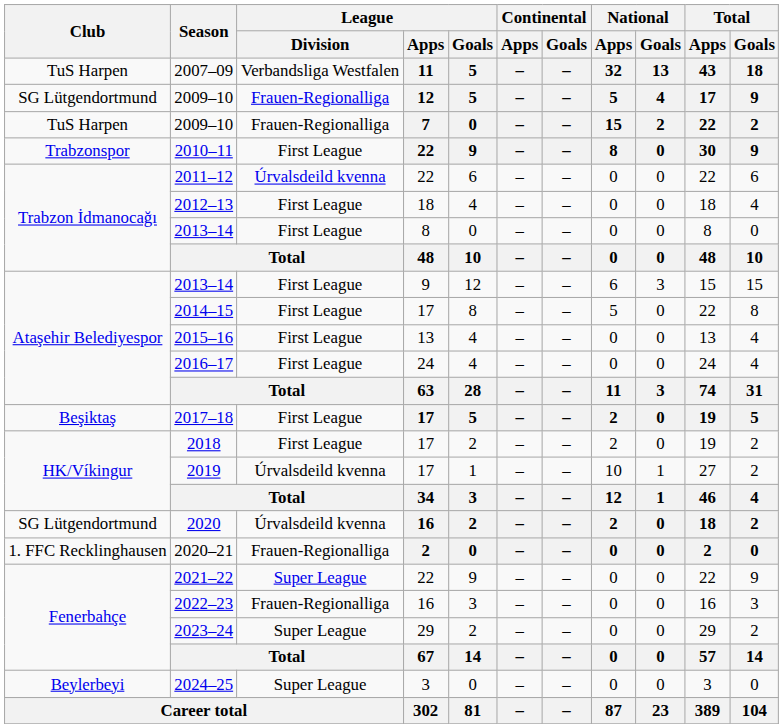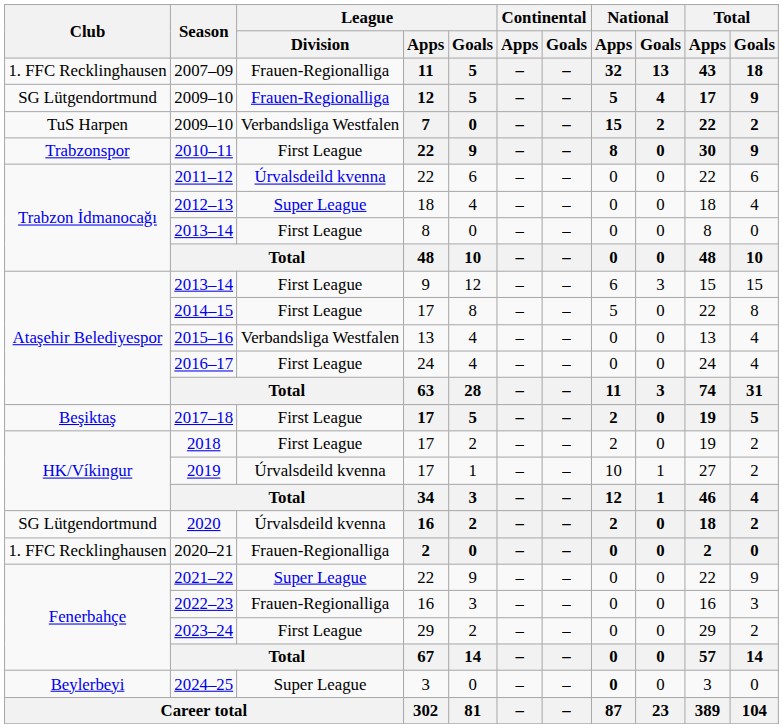 <table class="wikitable" style="text-align: center;">
 <tr>
 <th rowspan=2>Club</th>
 <th rowspan=2>Season</th>
 <th colspan=3>League</th>
 <th colspan=2>Continental</th>
 <th colspan=2>National</th>
 <th colspan=2>Total</th>
 </tr>
 <tr>
 <th>Division</th>
 <th>Apps</th>
 <th>Goals</th>
 <th>Apps</th>
 <th>Goals</th>
 <th>Apps</th>
 <th>Goals</th>
 <th>Apps</th>
 <th>Goals</th>
 </tr>
 <tr>
-<td>TuS Harpen</td>
+<td>1. FFC Recklinghausen</td>
 <td>2007–09</td>
-<td>Verbandsliga Westfalen</td>
+<td>Frauen-Regionalliga</td>
 <th>11</th>
 <th>5</th>
 <th>–</th>
 <th>–</th>
 <th>32</th>
 <th>13</th>
 <th>43</th>
 <th>18</th>
 </tr>
 <tr>
 <td>SG Lütgendortmund</td>
 <td>2009–10</td>
 <td><a href='#'>Frauen-Regionalliga</a></td>
 <th>12</th>
 <th>5</th>
 <th>–</th>
 <th>–</th>
 <th>5</th>
 <th>4</th>
 <th>17</th>
 <th>9</th>
 </tr>
 <tr>
 <td>TuS Harpen</td>
 <td>2009–10</td>
-<td>Frauen-Regionalliga</td>
+<td>Verbandsliga Westfalen</td>
 <th>7</th>
 <th>0</th>
 <th>–</th>
 <th>–</th>
 <th>15</th>
 <th>2</th>
 <th>22</th>
 <th>2</th>
 </tr>
 <tr>
 <td><a href='#'>Trabzonspor</a></td>
 <td><a href='#'>2010–11</a></td>
 <td>First League</td>
 <th>22</th>
 <th>9</th>
 <th>–</th>
 <th>–</th>
 <th>8</th>
 <th>0</th>
 <th>30</th>
 <th>9</th>
 </tr>
 <tr>
 <td rowspan=4><a href='#'>Trabzon İdmanocağı</a></td>
 <td><a href='#'>2011–12</a></td>
 <td><a href='#'>Úrvalsdeild kvenna</a></td>
 <td>22</td>
 <td>6</td>
 <td>–</td>
 <td>–</td>
 <td>0</td>
 <td>0</td>
 <td>22</td>
 <td>6</td>
 </tr>
 <tr>
 <td><a href='#'>2012–13</a></td>
-<td>First League</td>
+<td><a href='#'>Super League</a></td>
 <td>18</td>
 <td>4</td>
 <td>–</td>
 <td>–</td>
 <td>0</td>
 <td>0</td>
 <td>18</td>
 <td>4</td>
 </tr>
 <tr>
 <td><a href='#'>2013–14</a></td>
 <td>First League</td>
 <td>8</td>
 <td>0</td>
 <td>–</td>
 <td>–</td>
 <td>0</td>
 <td>0</td>
 <td>8</td>
 <td>0</td>
 </tr>
 <tr>
 <th colspan=2>Total</th>
 <th>48</th>
 <th>10</th>
 <th>–</th>
 <th>–</th>
 <th>0</th>
 <th>0</th>
 <th>48</th>
 <th>10</th>
 </tr>
 <tr>
 <td rowspan=5><a href='#'>Ataşehir Belediyespor</a></td>
 <td><a href='#'>2013–14</a></td>
 <td>First League</td>
 <td>9</td>
 <td>12</td>
 <td>–</td>
 <td>–</td>
 <td>6</td>
 <td>3</td>
 <td>15</td>
 <td>15</td>
 </tr>
 <tr>
 <td><a href='#'>2014–15</a></td>
 <td>First League</td>
 <td>17</td>
 <td>8</td>
 <td>–</td>
 <td>–</td>
 <td>5</td>
 <td>0</td>
 <td>22</td>
 <td>8</td>
 </tr>
 <tr>
 <td><a href='#'>2015–16</a></td>
-<td>First League</td>
+<td>Verbandsliga Westfalen</td>
 <td>13</td>
 <td>4</td>
 <td>–</td>
 <td>–</td>
 <td>0</td>
 <td>0</td>
 <td>13</td>
 <td>4</td>
 </tr>
 <tr>
 <td><a href='#'>2016–17</a></td>
 <td>First League</td>
 <td>24</td>
 <td>4</td>
 <td>–</td>
 <td>–</td>
 <td>0</td>
 <td>0</td>
 <td>24</td>
 <td>4</td>
 </tr>
 <tr>
 <th colspan=2>Total</th>
 <th>63</th>
 <th>28</th>
 <th>–</th>
 <th>–</th>
 <th>11</th>
 <th>3</th>
 <th>74</th>
 <th>31</th>
 </tr>
 <tr>
 <td><a href='#'>Beşiktaş</a></td>
 <td><a href='#'>2017–18</a></td>
 <td>First League</td>
 <th>17</th>
 <th>5</th>
 <th>–</th>
 <th>–</th>
 <th>2</th>
 <th>0</th>
 <th>19</th>
 <th>5</th>
 </tr>
 <tr>
 <td rowspan=3><a href='#'>HK/Víkingur</a></td>
 <td><a href='#'>2018</a></td>
 <td>First League</td>
 <td>17</td>
 <td>2</td>
 <td>–</td>
 <td>–</td>
 <td>2</td>
 <td>0</td>
 <td>19</td>
 <td>2</td>
 </tr>
 <tr>
 <td><a href='#'>2019</a></td>
 <td>Úrvalsdeild kvenna</td>
 <td>17</td>
 <td>1</td>
 <td>–</td>
 <td>–</td>
 <td>10</td>
 <td>1</td>
 <td>27</td>
 <td>2</td>
 </tr>
 <tr>
 <th colspan=2>Total</th>
 <th>34</th>
 <th>3</th>
 <th>–</th>
 <th>–</th>
 <th>12</th>
 <th>1</th>
 <th>46</th>
 <th>4</th>
 </tr>
 <tr>
 <td>SG Lütgendortmund</td>
 <td><a href='#'>2020</a></td>
 <td>Úrvalsdeild kvenna</td>
 <th>16</th>
 <th>2</th>
 <th>–</th>
 <th>–</th>
 <th>2</th>
 <th>0</th>
 <th>18</th>
 <th>2</th>
 </tr>
 <tr>
 <td>1. FFC Recklinghausen</td>
 <td>2020–21</td>
 <td>Frauen-Regionalliga</td>
 <th>2</th>
 <th>0</th>
 <th>–</th>
 <th>–</th>
 <th>0</th>
 <th>0</th>
 <th>2</th>
 <th>0</th>
 </tr>
 <tr>
 <td rowspan=4><a href='#'>Fenerbahçe</a></td>
 <td><a href='#'>2021–22</a></td>
 <td><a href='#'>Super League</a></td>
 <td>22</td>
 <td>9</td>
 <td>–</td>
 <td>–</td>
 <td>0</td>
 <td>0</td>
 <td>22</td>
 <td>9</td>
 </tr>
 <tr>
 <td><a href='#'>2022–23</a></td>
 <td>Frauen-Regionalliga</td>
 <td>16</td>
 <td>3</td>
 <td>–</td>
 <td>–</td>
 <td>0</td>
 <td>0</td>
 <td>16</td>
 <td>3</td>
 </tr>
 <tr>
 <td><a href='#'>2023–24</a></td>
-<td>Super League</td>
+<td>First League</td>
 <td>29</td>
 <td>2</td>
 <td>–</td>
 <td>–</td>
 <td>0</td>
 <td>0</td>
 <td>29</td>
 <td>2</td>
 </tr>
 <tr>
 <th colspan=2>Total</th>
 <th>67</th>
 <th>14</th>
 <th>–</th>
 <th>–</th>
 <th>0</th>
 <th>0</th>
 <th>57</th>
 <th>14</th>
 </tr>
 <tr>
 <td><a href='#'>Beylerbeyi</a></td>
 <td><a href='#'>2024–25</a></td>
 <td>Super League</td>
 <td>3</td>
 <td>0</td>
 <td>–</td>
 <td>–</td>
-<td>0</td>
+<td><strong>0</strong></td>
 <td>0</td>
 <td>3</td>
 <td>0</td>
 </tr>
 <tr>
 <th colspan=3>Career total</th>
 <th>302</th>
 <th>81</th>
 <th>–</th>
 <th>–</th>
 <th>87</th>
 <th>23</th>
 <th>389</th>
 <th>104</th>
 </tr>
 </table>
